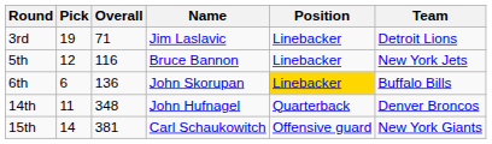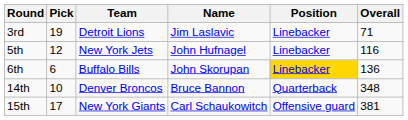 <table class="wikitable">
 <tr>
 <th>Round</th>
 <th>Pick</th>
-<th>Overall</th>
+<th>Team</th>
 <th>Name</th>
 <th>Position</th>
-<th>Team</th>
+<th>Overall</th>
 </tr>
 <tr>
 <td>3rd</td>
 <td>19</td>
-<td>71</td>
+<td><a href='#'>Detroit Lions</a></td>
 <td><a href='#'>Jim Laslavic</a></td>
 <td><a href='#'>Linebacker</a></td>
-<td><a href='#'>Detroit Lions</a></td>
+<td>71</td>
 </tr>
 <tr>
 <td>5th</td>
 <td>12</td>
+<td><a href='#'>New York Jets</a></td>
+<td><a href='#'>John Hufnagel</a></td>
+<td><a href='#'>Linebacker</a></td>
 <td>116</td>
-<td><a href='#'>Bruce Bannon</a></td>
-<td><a href='#'>Linebacker</a></td>
-<td><a href='#'>New York Jets</a></td>
 </tr>
 <tr>
 <td>6th</td>
 <td>6</td>
-<td>136</td>
+<td><a href='#'>Buffalo Bills</a></td>
 <td><a href='#'>John Skorupan</a></td>
 <td style="background: gold;"><a href='#'>Linebacker</a></td>
-<td><a href='#'>Buffalo Bills</a></td>
+<td>136</td>
 </tr>
 <tr>
 <td>14th</td>
-<td>11</td>
+<td>10</td>
+<td><a href='#'>Denver Broncos</a></td>
+<td><a href='#'>Bruce Bannon</a></td>
+<td><a href='#'>Quarterback</a></td>
 <td>348</td>
-<td><a href='#'>John Hufnagel</a></td>
-<td><a href='#'>Quarterback</a></td>
-<td><a href='#'>Denver Broncos</a></td>
 </tr>
 <tr>
 <td>15th</td>
-<td>14</td>
-<td>381</td>
+<td>17</td>
+<td><a href='#'>New York Giants</a></td>
 <td><a href='#'>Carl Schaukowitch</a></td>
 <td><a href='#'>Offensive guard</a></td>
-<td><a href='#'>New York Giants</a></td>
+<td>381</td>
 </tr>
 </table>
